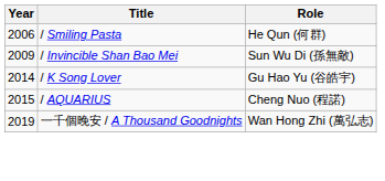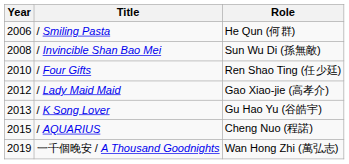 <table class="wikitable">
 <tr>
 <th>Year</th>
 <th>Title</th>
 <th>Role</th>
 </tr>
 <tr>
 <td>2006</td>
 <td> / <em><a href='#'>Smiling Pasta</a></em></td>
 <td>He Qun (何群)</td>
 </tr>
 <tr>
-<td>2009</td>
+<td>2008</td>
 <td> / <em><a href='#'>Invincible Shan Bao Mei</a></em></td>
 <td>Sun Wu Di (孫無敵)</td>
 </tr>
 <tr>
-<td>2014</td>
+<td>2010</td>
+<td> / <em><a href='#'>Four Gifts</a></em></td>
+<td>Ren Shao Ting (任少廷)</td>
+</tr>
+<tr>
+<td>2012</td>
+<td> / <em><a href='#'>Lady Maid Maid</a></em></td>
+<td>Gao Xiao-jie (高孝介)</td>
+</tr>
+<tr>
+<td>2013</td>
 <td> / <em><a href='#'>K Song Lover</a></em></td>
 <td>Gu Hao Yu (谷皓宇)</td>
 </tr>
 <tr>
 <td>2015</td>
 <td> / <em><a href='#'>AQUARIUS</a></em></td>
 <td>Cheng Nuo (程諾)</td>
 </tr>
 <tr>
 <td>2019</td>
 <td>一千個晚安 / <em><a href='#'>A Thousand Goodnights</a></em></td>
 <td>Wan Hong Zhi (萬弘志)</td>
 </tr>
 </table>
